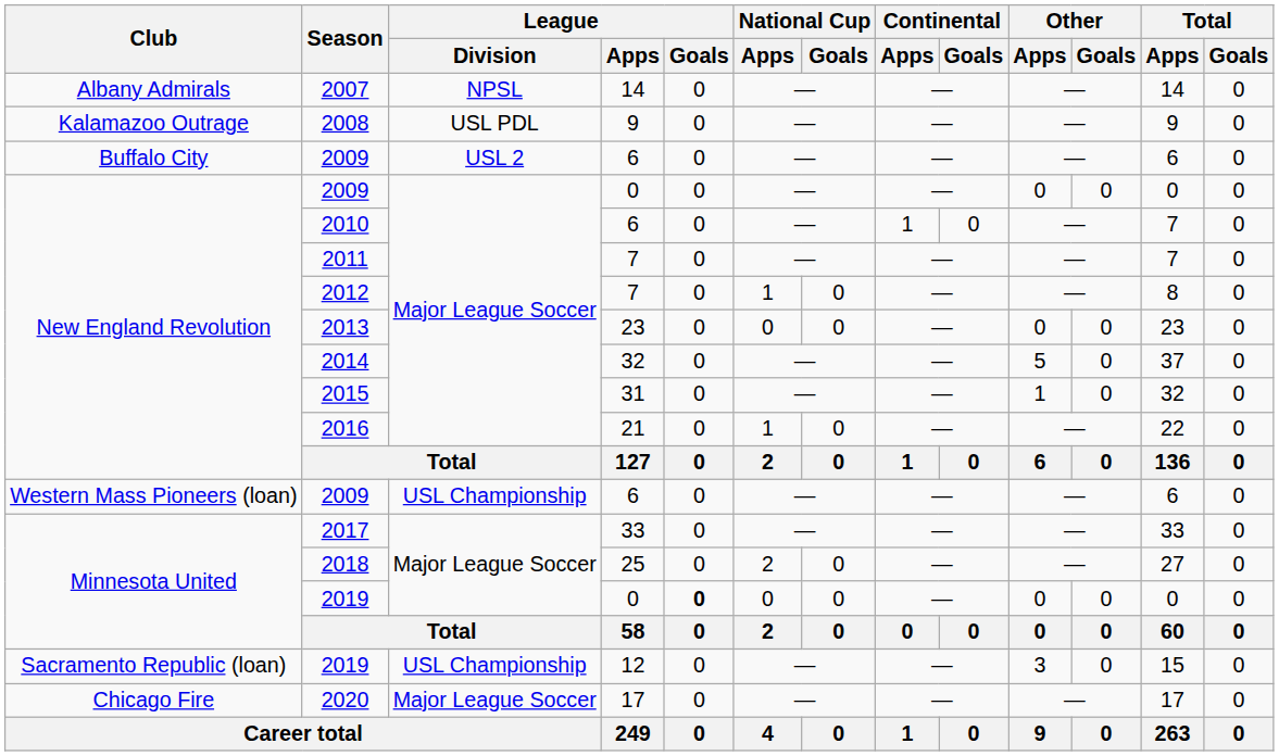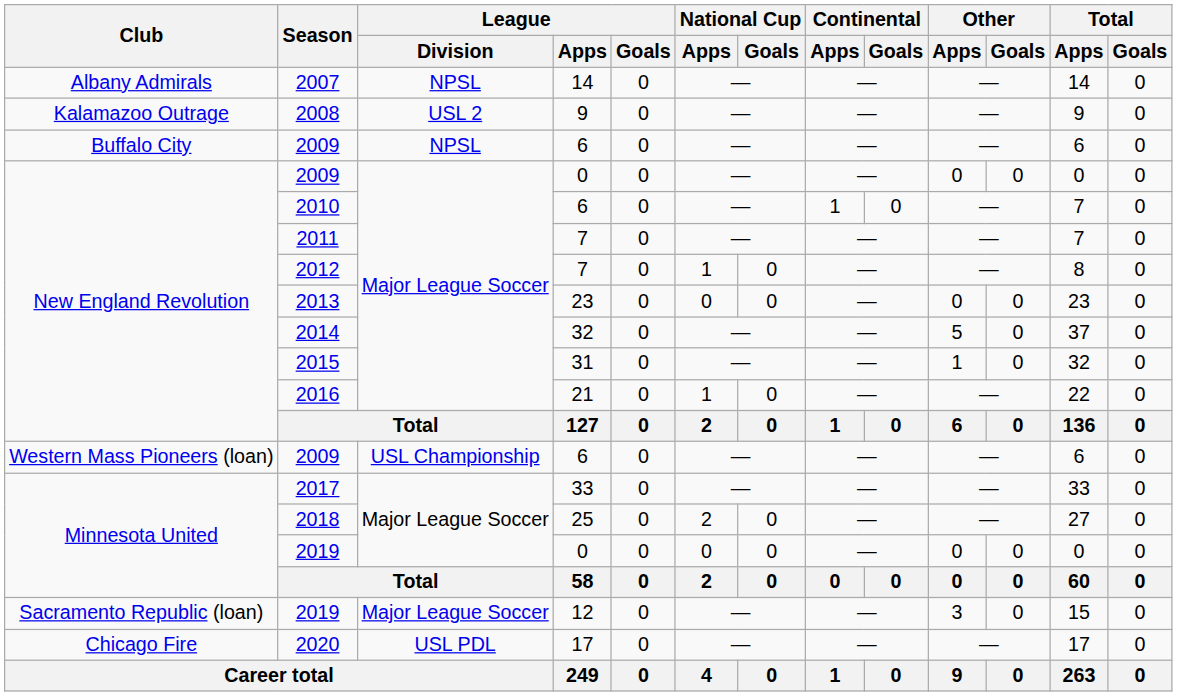 <table class="wikitable" style="text-align:center">
 <tr>
 <th rowspan="2">Club</th>
 <th rowspan="2">Season</th>
 <th colspan="3">League</th>
 <th colspan="2">National Cup</th>
 <th colspan="2">Continental</th>
 <th colspan="2">Other</th>
 <th colspan="2">Total</th>
 </tr>
 <tr>
 <th>Division</th>
 <th>Apps</th>
 <th>Goals</th>
 <th>Apps</th>
 <th>Goals</th>
 <th>Apps</th>
 <th>Goals</th>
 <th>Apps</th>
 <th>Goals</th>
 <th>Apps</th>
 <th>Goals</th>
 </tr>
 <tr>
 <td><a href='#'>Albany Admirals</a></td>
 <td><a href='#'>2007</a></td>
 <td><a href='#'>NPSL</a></td>
 <td>14</td>
 <td>0</td>
 <td colspan="2">—</td>
 <td colspan="2">—</td>
 <td colspan="2">—</td>
 <td>14</td>
 <td>0</td>
 </tr>
 <tr>
 <td><a href='#'>Kalamazoo Outrage</a></td>
 <td><a href='#'>2008</a></td>
-<td>USL PDL</td>
+<td><a href='#'>USL 2</a></td>
 <td>9</td>
 <td>0</td>
 <td colspan="2">—</td>
 <td colspan="2">—</td>
 <td colspan="2">—</td>
 <td>9</td>
 <td>0</td>
 </tr>
 <tr>
 <td><a href='#'>Buffalo City</a></td>
 <td><a href='#'>2009</a></td>
-<td><a href='#'>USL 2</a></td>
+<td><a href='#'>NPSL</a></td>
 <td>6</td>
 <td>0</td>
 <td colspan="2">—</td>
 <td colspan="2">—</td>
 <td colspan="2">—</td>
 <td>6</td>
 <td>0</td>
 </tr>
 <tr>
 <td rowspan="9"><a href='#'>New England Revolution</a></td>
 <td><a href='#'>2009</a></td>
 <td rowspan="8"><a href='#'>Major League Soccer</a></td>
 <td>0</td>
 <td>0</td>
 <td colspan="2">—</td>
 <td colspan="2">—</td>
 <td>0</td>
 <td>0</td>
 <td>0</td>
 <td>0</td>
 </tr>
 <tr>
 <td><a href='#'>2010</a></td>
 <td>6</td>
 <td>0</td>
 <td colspan="2">—</td>
 <td>1</td>
 <td>0</td>
 <td colspan="2">—</td>
 <td>7</td>
 <td>0</td>
 </tr>
 <tr>
 <td><a href='#'>2011</a></td>
 <td>7</td>
 <td>0</td>
 <td colspan="2">—</td>
 <td colspan="2">—</td>
 <td colspan="2">—</td>
 <td>7</td>
 <td>0</td>
 </tr>
 <tr>
 <td><a href='#'>2012</a></td>
 <td>7</td>
 <td>0</td>
 <td>1</td>
 <td>0</td>
 <td colspan="2">—</td>
 <td colspan="2">—</td>
 <td>8</td>
 <td>0</td>
 </tr>
 <tr>
 <td><a href='#'>2013</a></td>
 <td>23</td>
 <td>0</td>
 <td>0</td>
 <td>0</td>
 <td colspan="2">—</td>
 <td>0</td>
 <td>0</td>
 <td>23</td>
 <td>0</td>
 </tr>
 <tr>
 <td><a href='#'>2014</a></td>
 <td>32</td>
 <td>0</td>
 <td colspan="2">—</td>
 <td colspan="2">—</td>
 <td>5</td>
 <td>0</td>
 <td>37</td>
 <td>0</td>
 </tr>
 <tr>
 <td><a href='#'>2015</a></td>
 <td>31</td>
 <td>0</td>
 <td colspan="2">—</td>
 <td colspan="2">—</td>
 <td>1</td>
 <td>0</td>
 <td>32</td>
 <td>0</td>
 </tr>
 <tr>
 <td><a href='#'>2016</a></td>
 <td>21</td>
 <td>0</td>
 <td>1</td>
 <td>0</td>
 <td colspan="2">—</td>
 <td colspan="2">—</td>
 <td>22</td>
 <td>0</td>
 </tr>
 <tr>
 <th colspan="2">Total</th>
 <th>127</th>
 <th>0</th>
 <th>2</th>
 <th>0</th>
 <th>1</th>
 <th>0</th>
 <th>6</th>
 <th>0</th>
 <th>136</th>
 <th>0</th>
 </tr>
 <tr>
 <td><a href='#'>Western Mass Pioneers</a> (loan)</td>
 <td><a href='#'>2009</a></td>
 <td><a href='#'>USL Championship</a></td>
 <td>6</td>
 <td>0</td>
 <td colspan="2">—</td>
 <td colspan="2">—</td>
 <td colspan="2">—</td>
 <td>6</td>
 <td>0</td>
 </tr>
 <tr>
 <td rowspan="4"><a href='#'>Minnesota United</a></td>
 <td><a href='#'>2017</a></td>
 <td rowspan="3">Major League Soccer</td>
 <td>33</td>
 <td>0</td>
 <td colspan="2">—</td>
 <td colspan="2">—</td>
 <td colspan="2">—</td>
 <td>33</td>
 <td>0</td>
 </tr>
 <tr>
 <td><a href='#'>2018</a></td>
 <td>25</td>
 <td>0</td>
 <td>2</td>
 <td>0</td>
 <td colspan="2">—</td>
 <td colspan="2">—</td>
 <td>27</td>
 <td>0</td>
 </tr>
 <tr>
 <td><a href='#'>2019</a></td>
 <td>0</td>
-<td><strong>0</strong></td>
+<td>0</td>
 <td>0</td>
 <td>0</td>
 <td colspan="2">—</td>
 <td>0</td>
 <td>0</td>
 <td>0</td>
 <td>0</td>
 </tr>
 <tr>
 <th colspan="2">Total</th>
 <th>58</th>
 <th>0</th>
 <th>2</th>
 <th>0</th>
 <th>0</th>
 <th>0</th>
 <th>0</th>
 <th>0</th>
 <th>60</th>
 <th>0</th>
 </tr>
 <tr>
 <td><a href='#'>Sacramento Republic</a> (loan)</td>
 <td><a href='#'>2019</a></td>
-<td><a href='#'>USL Championship</a></td>
+<td><a href='#'>Major League Soccer</a></td>
 <td>12</td>
 <td>0</td>
 <td colspan="2">—</td>
 <td colspan="2">—</td>
 <td>3</td>
 <td>0</td>
 <td>15</td>
 <td>0</td>
 </tr>
 <tr>
 <td><a href='#'>Chicago Fire</a></td>
 <td><a href='#'>2020</a></td>
-<td><a href='#'>Major League Soccer</a></td>
+<td><a href='#'>USL PDL</a></td>
 <td>17</td>
 <td>0</td>
 <td colspan="2">—</td>
 <td colspan="2">—</td>
 <td colspan="2">—</td>
 <td>17</td>
 <td>0</td>
 </tr>
 <tr>
 <th colspan="3">Career total</th>
 <th>249</th>
 <th>0</th>
 <th>4</th>
 <th>0</th>
 <th>1</th>
 <th>0</th>
 <th>9</th>
 <th>0</th>
 <th>263</th>
 <th>0</th>
 </tr>
 </table>
